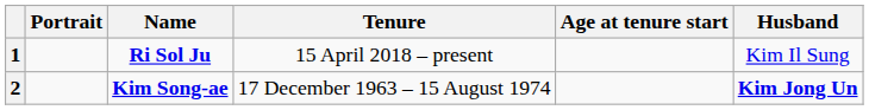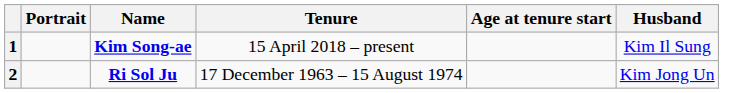 <table class="wikitable" style="text-align:center">
 <tr>
 <th></th>
 <th>Portrait</th>
 <th>Name<br></th>
 <th>Tenure</th>
 <th>Age at tenure start</th>
 <th>Husband<br></th>
 </tr>
 <tr>
 <th>1</th>
 <td></td>
-<td><strong><a href='#'>Ri Sol Ju</a></strong><br></td>
+<td><strong><a href='#'>Kim Song-ae</a></strong><br></td>
 <td>15 April 2018 – present</td>
 <td></td>
 <td><a href='#'>Kim Il Sung</a><br></td>
 </tr>
 <tr>
 <th>2</th>
 <td></td>
-<td><strong><a href='#'>Kim Song-ae</a></strong><br></td>
+<td><strong><a href='#'>Ri Sol Ju</a></strong><br></td>
 <td>17 December 1963 – 15 August 1974</td>
 <td></td>
-<td><strong><a href='#'>Kim Jong Un</a><br></strong></td>
+<td><a href='#'>Kim Jong Un</a><br></td>
 </tr>
 </table>
